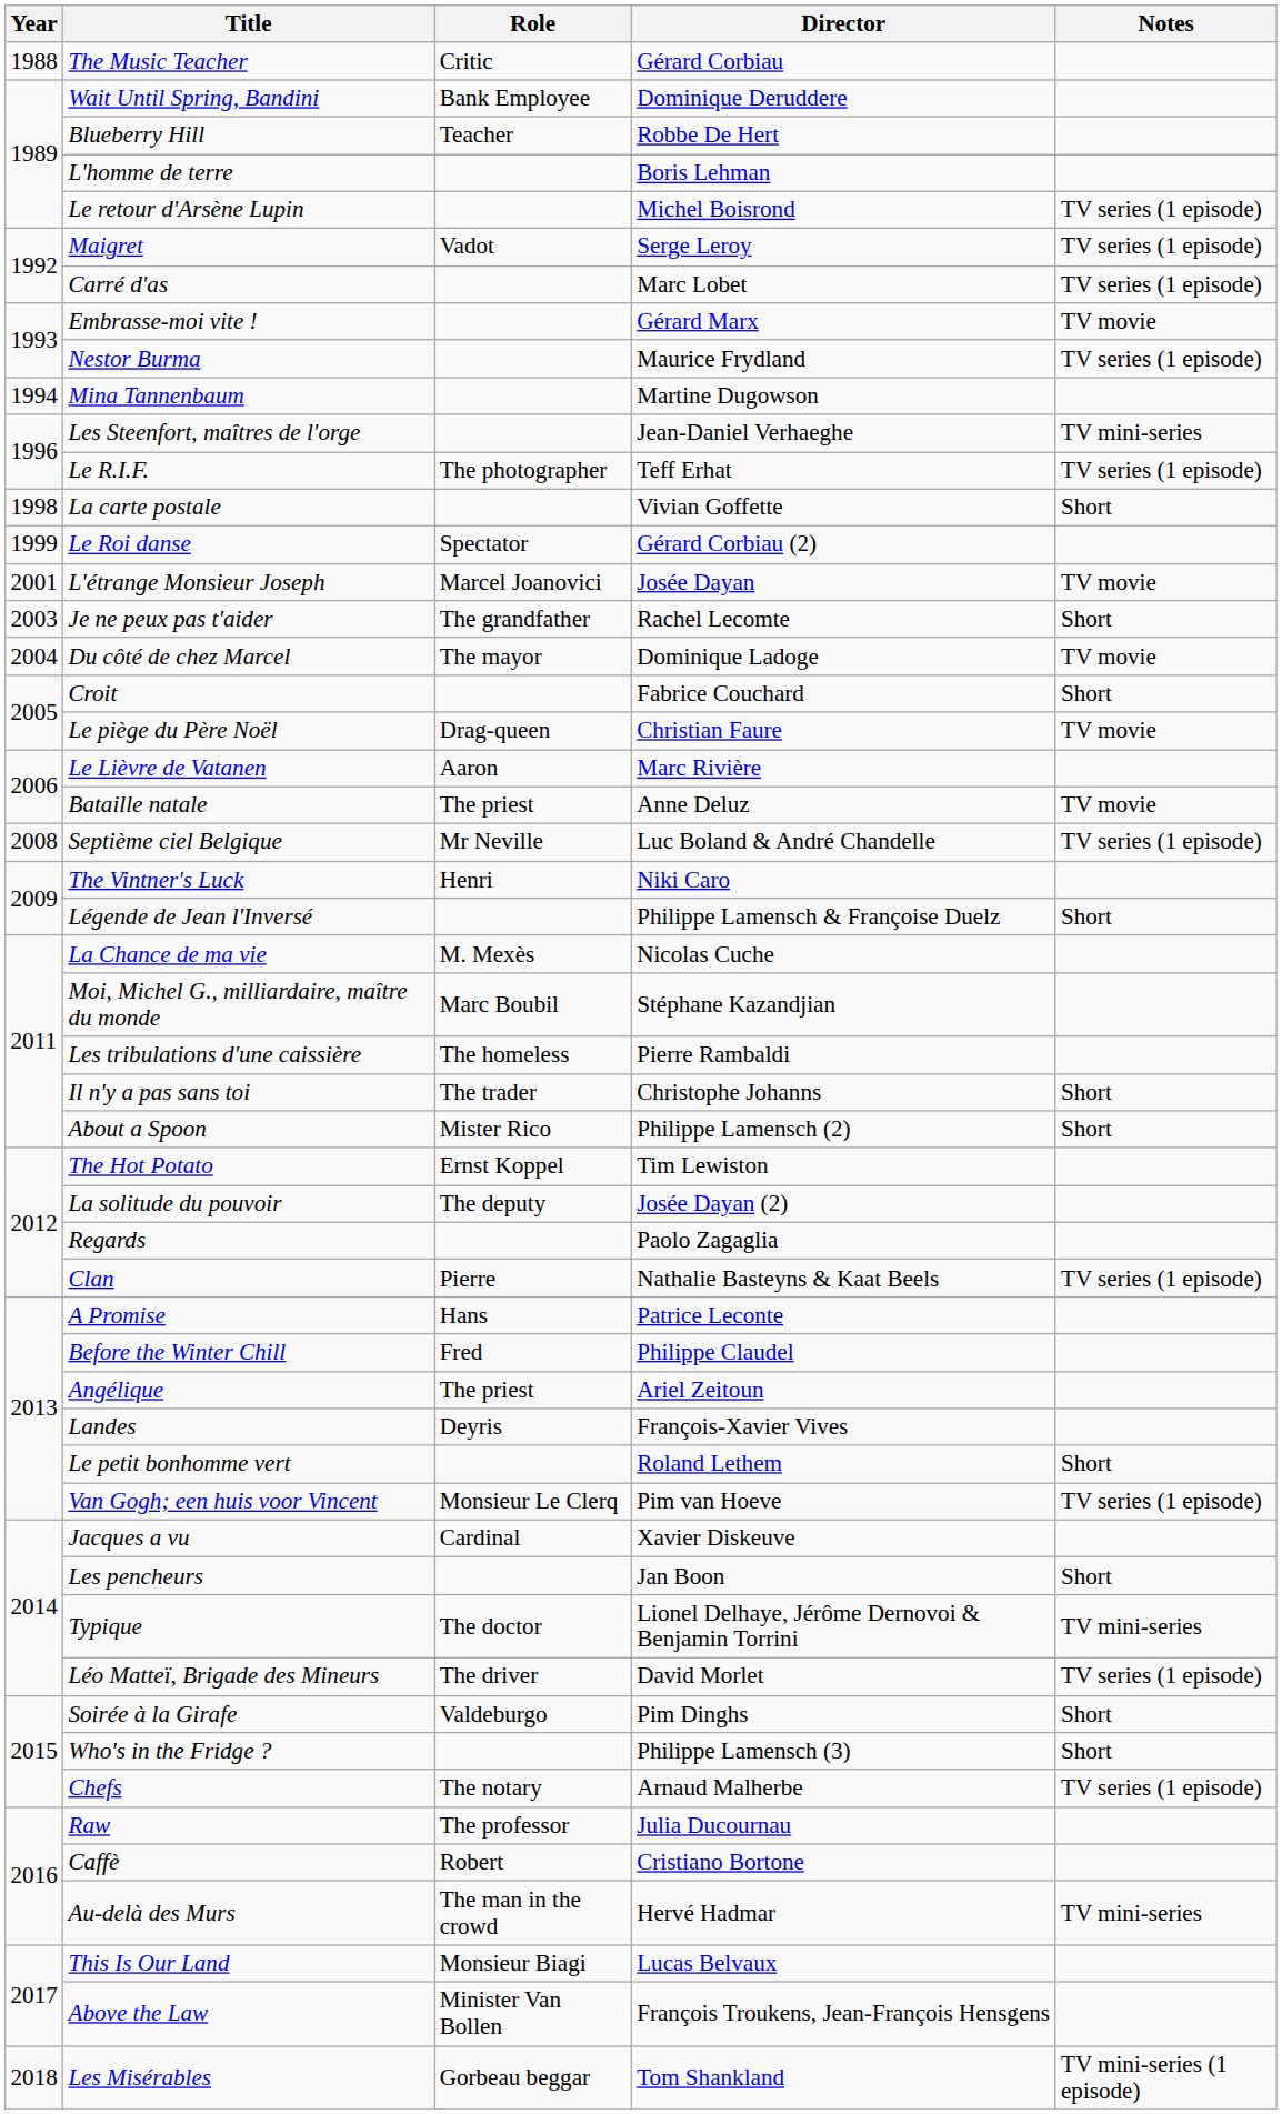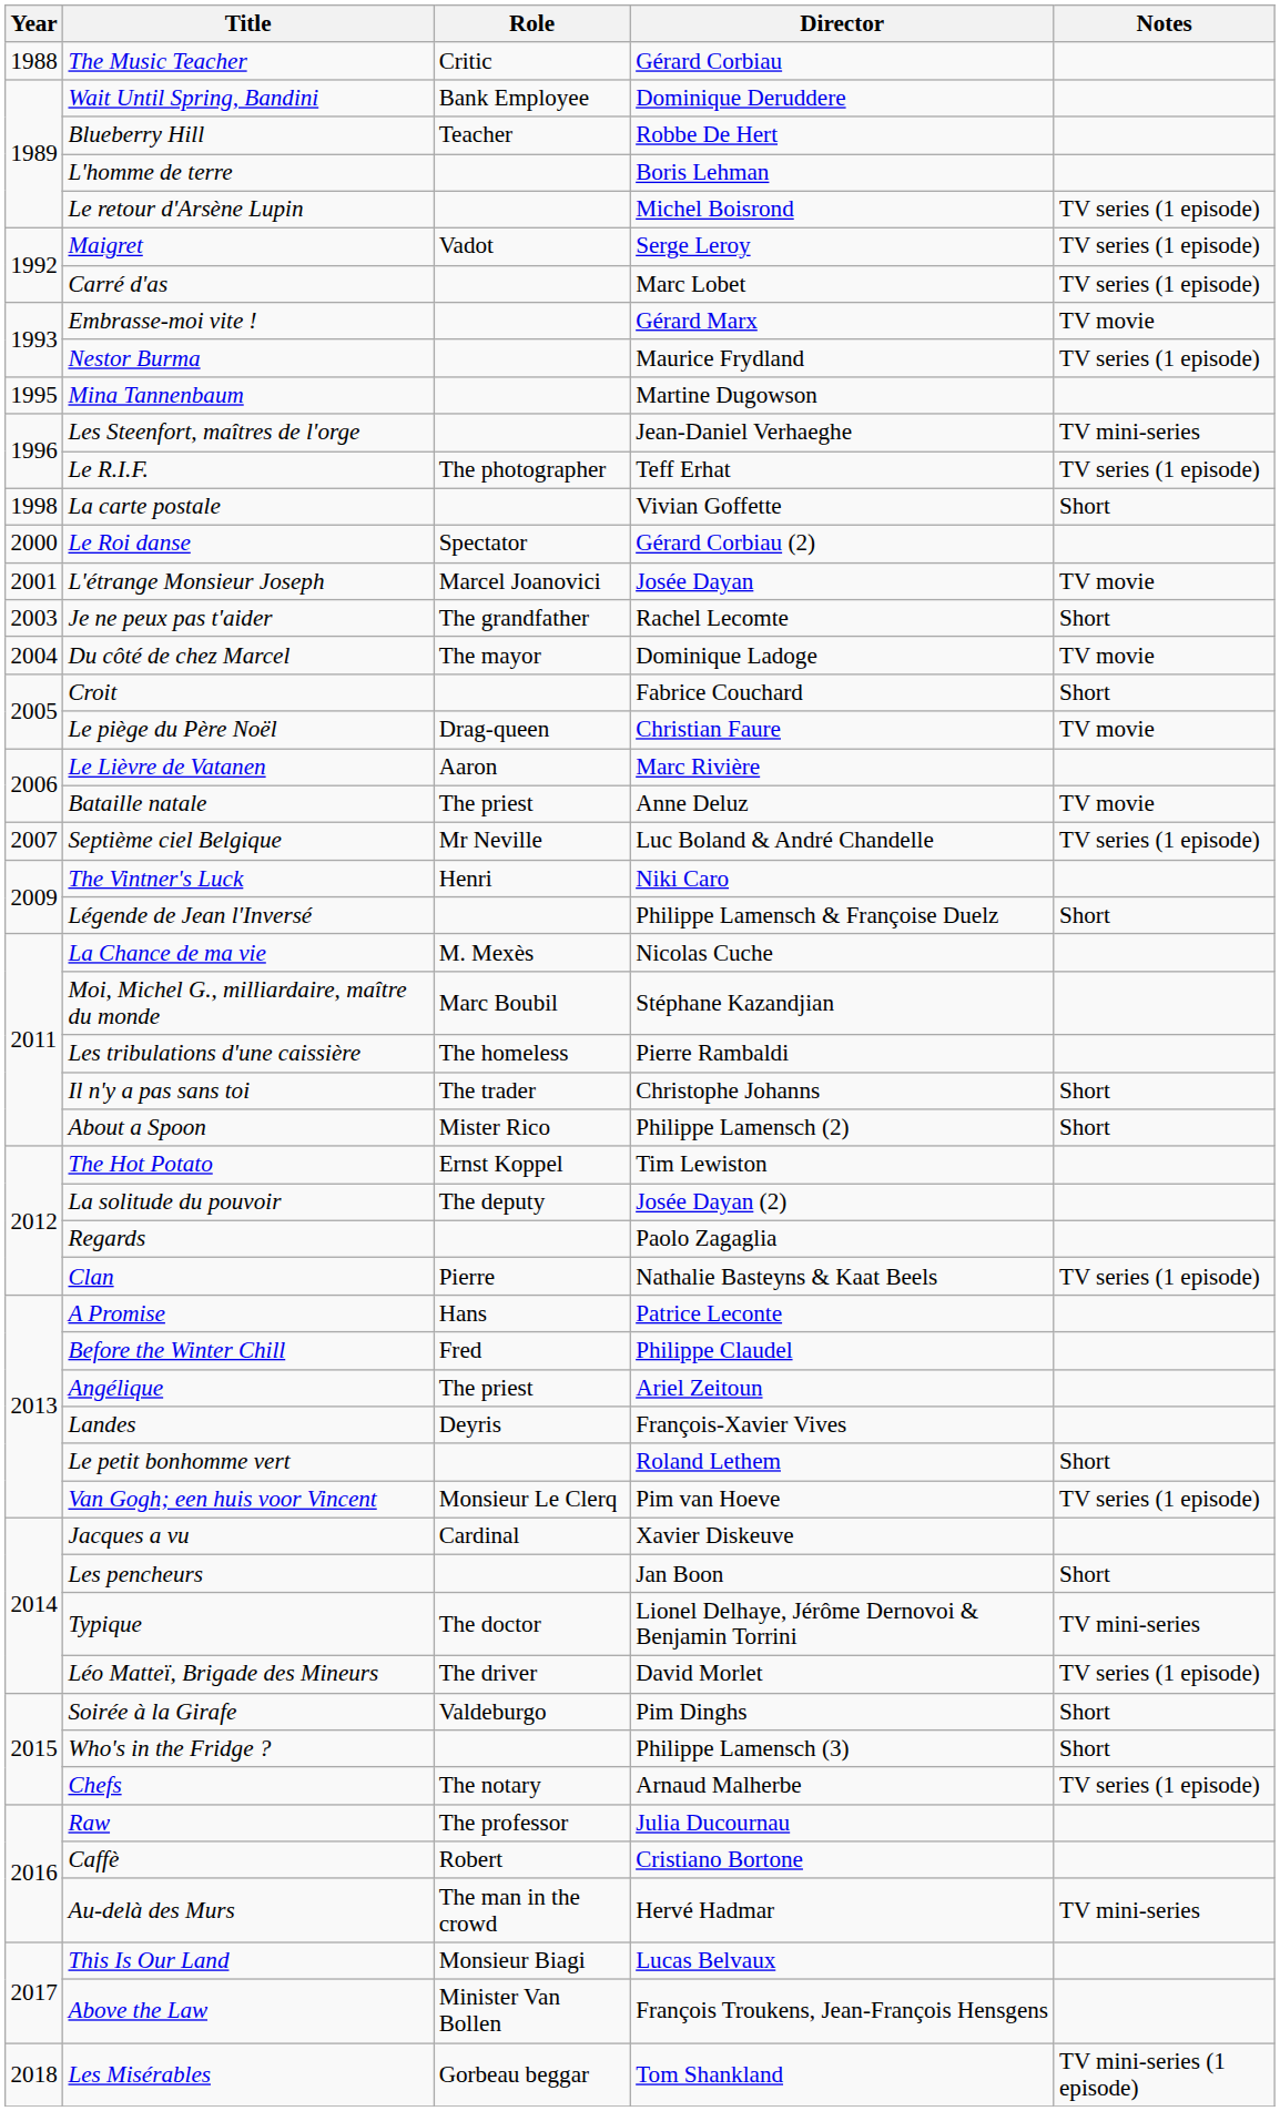 <table class="wikitable">
 <tr>
 <th>Year</th>
 <th>Title</th>
 <th>Role</th>
 <th>Director</th>
 <th>Notes</th>
 </tr>
 <tr>
 <td>1988</td>
 <td><em><a href='#'>The Music Teacher</a></em></td>
 <td>Critic</td>
 <td><a href='#'>Gérard Corbiau</a></td>
 <td></td>
 </tr>
 <tr>
 <td rowspan=4>1989</td>
 <td><em><a href='#'>Wait Until Spring, Bandini</a></em></td>
 <td>Bank Employee</td>
 <td><a href='#'>Dominique Deruddere</a></td>
 <td></td>
 </tr>
 <tr>
 <td><em>Blueberry Hill</em></td>
 <td>Teacher</td>
 <td><a href='#'>Robbe De Hert</a></td>
 <td></td>
 </tr>
 <tr>
 <td><em>L'homme de terre</em></td>
 <td></td>
 <td><a href='#'>Boris Lehman</a></td>
 <td></td>
 </tr>
 <tr>
 <td><em>Le retour d'Arsène Lupin</em></td>
 <td></td>
 <td><a href='#'>Michel Boisrond</a></td>
 <td>TV series (1 episode)</td>
 </tr>
 <tr>
 <td rowspan=2>1992</td>
 <td><em><a href='#'>Maigret</a></em></td>
 <td>Vadot</td>
 <td><a href='#'>Serge Leroy</a></td>
 <td>TV series (1 episode)</td>
 </tr>
 <tr>
 <td><em>Carré d'as</em></td>
 <td></td>
 <td>Marc Lobet</td>
 <td>TV series (1 episode)</td>
 </tr>
 <tr>
 <td rowspan=2>1993</td>
 <td><em>Embrasse-moi vite !</em></td>
 <td></td>
 <td><a href='#'>Gérard Marx</a></td>
 <td>TV movie</td>
 </tr>
 <tr>
 <td><em><a href='#'>Nestor Burma</a></em></td>
 <td></td>
 <td>Maurice Frydland</td>
 <td>TV series (1 episode)</td>
 </tr>
 <tr>
-<td>1994</td>
+<td>1995</td>
 <td><em><a href='#'>Mina Tannenbaum</a></em></td>
 <td></td>
 <td>Martine Dugowson</td>
 <td></td>
 </tr>
 <tr>
 <td rowspan=2>1996</td>
 <td><em>Les Steenfort, maîtres de l'orge</em></td>
 <td></td>
 <td>Jean-Daniel Verhaeghe</td>
 <td>TV mini-series</td>
 </tr>
 <tr>
 <td><em>Le R.I.F.</em></td>
 <td>The photographer</td>
 <td>Teff Erhat</td>
 <td>TV series (1 episode)</td>
 </tr>
 <tr>
 <td>1998</td>
 <td><em>La carte postale</em></td>
 <td></td>
 <td>Vivian Goffette</td>
 <td>Short</td>
 </tr>
 <tr>
-<td>1999</td>
+<td>2000</td>
 <td><em><a href='#'>Le Roi danse</a></em></td>
 <td>Spectator</td>
 <td><a href='#'>Gérard Corbiau</a> (2)</td>
 <td></td>
 </tr>
 <tr>
 <td>2001</td>
 <td><em>L'étrange Monsieur Joseph</em></td>
 <td>Marcel Joanovici</td>
 <td><a href='#'>Josée Dayan</a></td>
 <td>TV movie</td>
 </tr>
 <tr>
 <td>2003</td>
 <td><em>Je ne peux pas t'aider</em></td>
 <td>The grandfather</td>
 <td>Rachel Lecomte</td>
 <td>Short</td>
 </tr>
 <tr>
 <td>2004</td>
 <td><em>Du côté de chez Marcel</em></td>
 <td>The mayor</td>
 <td>Dominique Ladoge</td>
 <td>TV movie</td>
 </tr>
 <tr>
 <td rowspan=2>2005</td>
 <td><em>Croit</em></td>
 <td></td>
 <td>Fabrice Couchard</td>
 <td>Short</td>
 </tr>
 <tr>
 <td><em>Le piège du Père Noël</em></td>
 <td>Drag-queen</td>
 <td><a href='#'>Christian Faure</a></td>
 <td>TV movie</td>
 </tr>
 <tr>
 <td rowspan=2>2006</td>
 <td><em><a href='#'>Le Lièvre de Vatanen</a></em></td>
 <td>Aaron</td>
 <td><a href='#'>Marc Rivière</a></td>
 <td></td>
 </tr>
 <tr>
 <td><em>Bataille natale</em></td>
 <td>The priest</td>
 <td>Anne Deluz</td>
 <td>TV movie</td>
 </tr>
 <tr>
-<td rowspan=1>2008</td>
+<td rowspan=1>2007</td>
 <td><em>Septième ciel Belgique</em></td>
 <td>Mr Neville</td>
 <td>Luc Boland & André Chandelle</td>
 <td>TV series (1 episode)</td>
 </tr>
 <tr>
 <td rowspan=2>2009</td>
 <td><em><a href='#'>The Vintner's Luck</a></em></td>
 <td>Henri</td>
 <td><a href='#'>Niki Caro</a></td>
 <td></td>
 </tr>
 <tr>
 <td><em>Légende de Jean l'Inversé</em></td>
 <td></td>
 <td>Philippe Lamensch & Françoise Duelz</td>
 <td>Short</td>
 </tr>
 <tr>
 <td rowspan=5>2011</td>
 <td><em><a href='#'>La Chance de ma vie</a></em></td>
 <td>M. Mexès</td>
 <td>Nicolas Cuche</td>
 <td></td>
 </tr>
 <tr>
 <td><em>Moi, Michel G., milliardaire, maître du monde</em></td>
 <td>Marc Boubil</td>
 <td>Stéphane Kazandjian</td>
 <td></td>
 </tr>
 <tr>
 <td><em>Les tribulations d'une caissière</em></td>
 <td>The homeless</td>
 <td>Pierre Rambaldi</td>
 <td></td>
 </tr>
 <tr>
 <td><em>Il n'y a pas sans toi</em></td>
 <td>The trader</td>
 <td>Christophe Johanns</td>
 <td>Short</td>
 </tr>
 <tr>
 <td><em>About a Spoon</em></td>
 <td>Mister Rico</td>
 <td>Philippe Lamensch (2)</td>
 <td>Short</td>
 </tr>
 <tr>
 <td rowspan=4>2012</td>
 <td><em><a href='#'>The Hot Potato</a></em></td>
 <td>Ernst Koppel</td>
 <td>Tim Lewiston</td>
 <td></td>
 </tr>
 <tr>
 <td><em>La solitude du pouvoir</em></td>
 <td>The deputy</td>
 <td><a href='#'>Josée Dayan</a> (2)</td>
 <td></td>
 </tr>
 <tr>
 <td><em>Regards</em></td>
 <td></td>
 <td>Paolo Zagaglia</td>
 <td></td>
 </tr>
 <tr>
 <td><em><a href='#'>Clan</a></em></td>
 <td>Pierre</td>
 <td>Nathalie Basteyns & Kaat Beels</td>
 <td>TV series (1 episode)</td>
 </tr>
 <tr>
 <td rowspan=6>2013</td>
 <td><em><a href='#'>A Promise</a></em></td>
 <td>Hans</td>
 <td><a href='#'>Patrice Leconte</a></td>
 <td></td>
 </tr>
 <tr>
 <td><em><a href='#'>Before the Winter Chill</a></em></td>
 <td>Fred</td>
 <td><a href='#'>Philippe Claudel</a></td>
 <td></td>
 </tr>
 <tr>
 <td><em><a href='#'>Angélique</a></em></td>
 <td>The priest</td>
 <td><a href='#'>Ariel Zeitoun</a></td>
 <td></td>
 </tr>
 <tr>
 <td><em>Landes</em></td>
 <td>Deyris</td>
 <td>François-Xavier Vives</td>
 <td></td>
 </tr>
 <tr>
 <td><em>Le petit bonhomme vert</em></td>
 <td></td>
 <td><a href='#'>Roland Lethem</a></td>
 <td>Short</td>
 </tr>
 <tr>
 <td><em><a href='#'>Van Gogh; een huis voor Vincent</a></em></td>
 <td>Monsieur Le Clerq</td>
 <td>Pim van Hoeve</td>
 <td>TV series (1 episode)</td>
 </tr>
 <tr>
 <td rowspan=4>2014</td>
 <td><em>Jacques a vu</em></td>
 <td>Cardinal</td>
 <td>Xavier Diskeuve</td>
 <td></td>
 </tr>
 <tr>
 <td><em>Les pencheurs</em></td>
 <td></td>
 <td>Jan Boon</td>
 <td>Short</td>
 </tr>
 <tr>
 <td><em>Typique</em></td>
 <td>The doctor</td>
 <td>Lionel Delhaye, Jérôme Dernovoi & Benjamin Torrini</td>
 <td>TV mini-series</td>
 </tr>
 <tr>
 <td><em>Léo Matteï, Brigade des Mineurs</em></td>
 <td>The driver</td>
 <td>David Morlet</td>
 <td>TV series (1 episode)</td>
 </tr>
 <tr>
 <td rowspan=3>2015</td>
 <td><em>Soirée à la Girafe</em></td>
 <td>Valdeburgo</td>
 <td>Pim Dinghs</td>
 <td>Short</td>
 </tr>
 <tr>
 <td><em>Who's in the Fridge ?</em></td>
 <td></td>
 <td>Philippe Lamensch (3)</td>
 <td>Short</td>
 </tr>
 <tr>
 <td><em><a href='#'>Chefs</a></em></td>
 <td>The notary</td>
 <td>Arnaud Malherbe</td>
 <td>TV series (1 episode)</td>
 </tr>
 <tr>
 <td rowspan=3>2016</td>
 <td><em><a href='#'>Raw</a></em></td>
 <td>The professor</td>
 <td><a href='#'>Julia Ducournau</a></td>
 <td></td>
 </tr>
 <tr>
 <td><em>Caffè</em></td>
 <td>Robert</td>
 <td><a href='#'>Cristiano Bortone</a></td>
 <td></td>
 </tr>
 <tr>
 <td><em>Au-delà des Murs</em></td>
 <td>The man in the crowd</td>
 <td>Hervé Hadmar</td>
 <td>TV mini-series</td>
 </tr>
 <tr>
 <td rowspan=2>2017</td>
 <td><em><a href='#'>This Is Our Land</a></em></td>
 <td>Monsieur Biagi</td>
 <td><a href='#'>Lucas Belvaux</a></td>
 <td></td>
 </tr>
 <tr>
 <td><em><a href='#'>Above the Law</a></em></td>
 <td>Minister Van Bollen</td>
 <td>François Troukens, Jean-François Hensgens</td>
 <td></td>
 </tr>
 <tr>
 <td>2018</td>
 <td><em><a href='#'>Les Misérables</a></em></td>
 <td>Gorbeau beggar</td>
 <td><a href='#'>Tom Shankland</a></td>
 <td>TV mini-series (1 episode)</td>
 </tr>
 </table>
